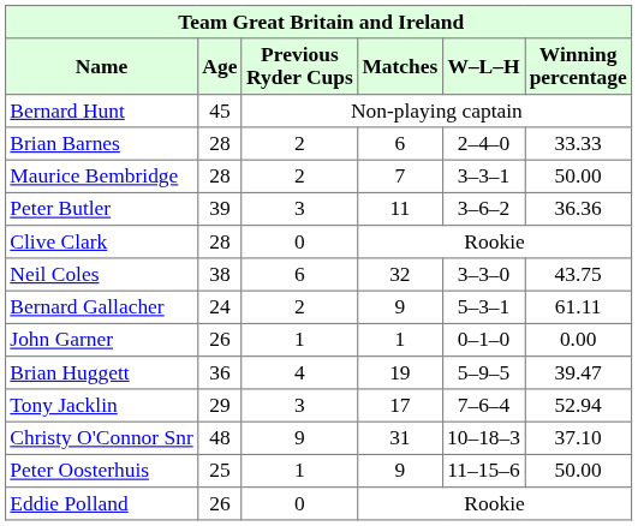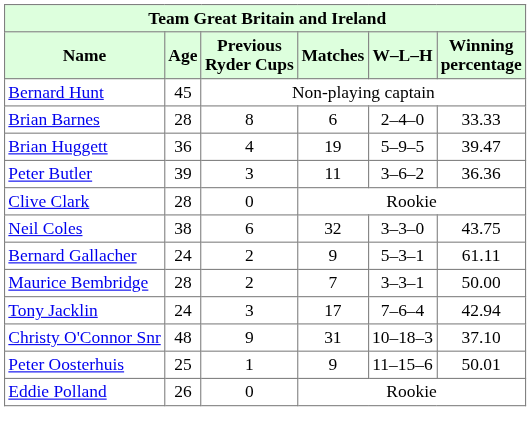 <table border="1" cellpadding="3" style="border-collapse: collapse;text-align:center">
 <tr style="background:#dfd;">
 <td colspan="6">   <strong>Team Great Britain and Ireland</strong></td>
 </tr>
 <tr style="background:#dfd;">
 <th>Name</th>
 <th>Age</th>
 <th>Previous<br>Ryder Cups</th>
 <th>Matches</th>
 <th>W–L–H</th>
 <th>Winning<br>percentage</th>
 </tr>
 <tr>
 <td align=left> <a href='#'>Bernard Hunt</a></td>
 <td>45</td>
 <td colspan="4">Non-playing captain</td>
 </tr>
 <tr>
 <td align=left> <a href='#'>Brian Barnes</a></td>
 <td>28</td>
-<td>2</td>
+<td>8</td>
 <td>6</td>
 <td>2–4–0</td>
 <td>33.33</td>
 </tr>
 <tr>
-<td align=left> <a href='#'>Maurice Bembridge</a></td>
-<td>28</td>
-<td>2</td>
-<td>7</td>
-<td>3–3–1</td>
-<td>50.00</td>
+<td align=left> <a href='#'>Brian Huggett</a></td>
+<td>36</td>
+<td>4</td>
+<td>19</td>
+<td>5–9–5</td>
+<td>39.47</td>
 </tr>
 <tr>
 <td align=left> <a href='#'>Peter Butler</a></td>
 <td>39</td>
 <td>3</td>
 <td>11</td>
 <td>3–6–2</td>
 <td>36.36</td>
 </tr>
 <tr>
 <td align=left> <a href='#'>Clive Clark</a></td>
 <td>28</td>
 <td>0</td>
 <td colspan="3">Rookie</td>
 </tr>
 <tr>
 <td align=left> <a href='#'>Neil Coles</a></td>
 <td>38</td>
 <td>6</td>
 <td>32</td>
 <td>3–3–0</td>
 <td>43.75</td>
 </tr>
 <tr>
 <td align=left> <a href='#'>Bernard Gallacher</a></td>
 <td>24</td>
 <td>2</td>
 <td>9</td>
 <td>5–3–1</td>
 <td>61.11</td>
 </tr>
 <tr>
-<td align=left> <a href='#'>John Garner</a></td>
-<td>26</td>
-<td>1</td>
-<td>1</td>
-<td>0–1–0</td>
-<td>0.00</td>
-</tr>
-<tr>
-<td align=left> <a href='#'>Brian Huggett</a></td>
-<td>36</td>
-<td>4</td>
-<td>19</td>
-<td>5–9–5</td>
-<td>39.47</td>
+<td align=left> <a href='#'>Maurice Bembridge</a></td>
+<td>28</td>
+<td>2</td>
+<td>7</td>
+<td>3–3–1</td>
+<td>50.00</td>
 </tr>
 <tr>
 <td align=left> <a href='#'>Tony Jacklin</a></td>
-<td>29</td>
+<td>24</td>
 <td>3</td>
 <td>17</td>
 <td>7–6–4</td>
-<td>52.94</td>
+<td>42.94</td>
 </tr>
 <tr>
 <td align=left> <a href='#'>Christy O'Connor Snr</a></td>
 <td>48</td>
 <td>9</td>
 <td>31</td>
 <td>10–18–3</td>
 <td>37.10</td>
 </tr>
 <tr>
 <td align=left> <a href='#'>Peter Oosterhuis</a></td>
 <td>25</td>
 <td>1</td>
 <td>9</td>
 <td>11–15–6</td>
-<td>50.00</td>
+<td>50.01</td>
 </tr>
 <tr>
 <td align=left> <a href='#'>Eddie Polland</a></td>
 <td>26</td>
 <td>0</td>
 <td colspan="3">Rookie</td>
 </tr>
 </table>
